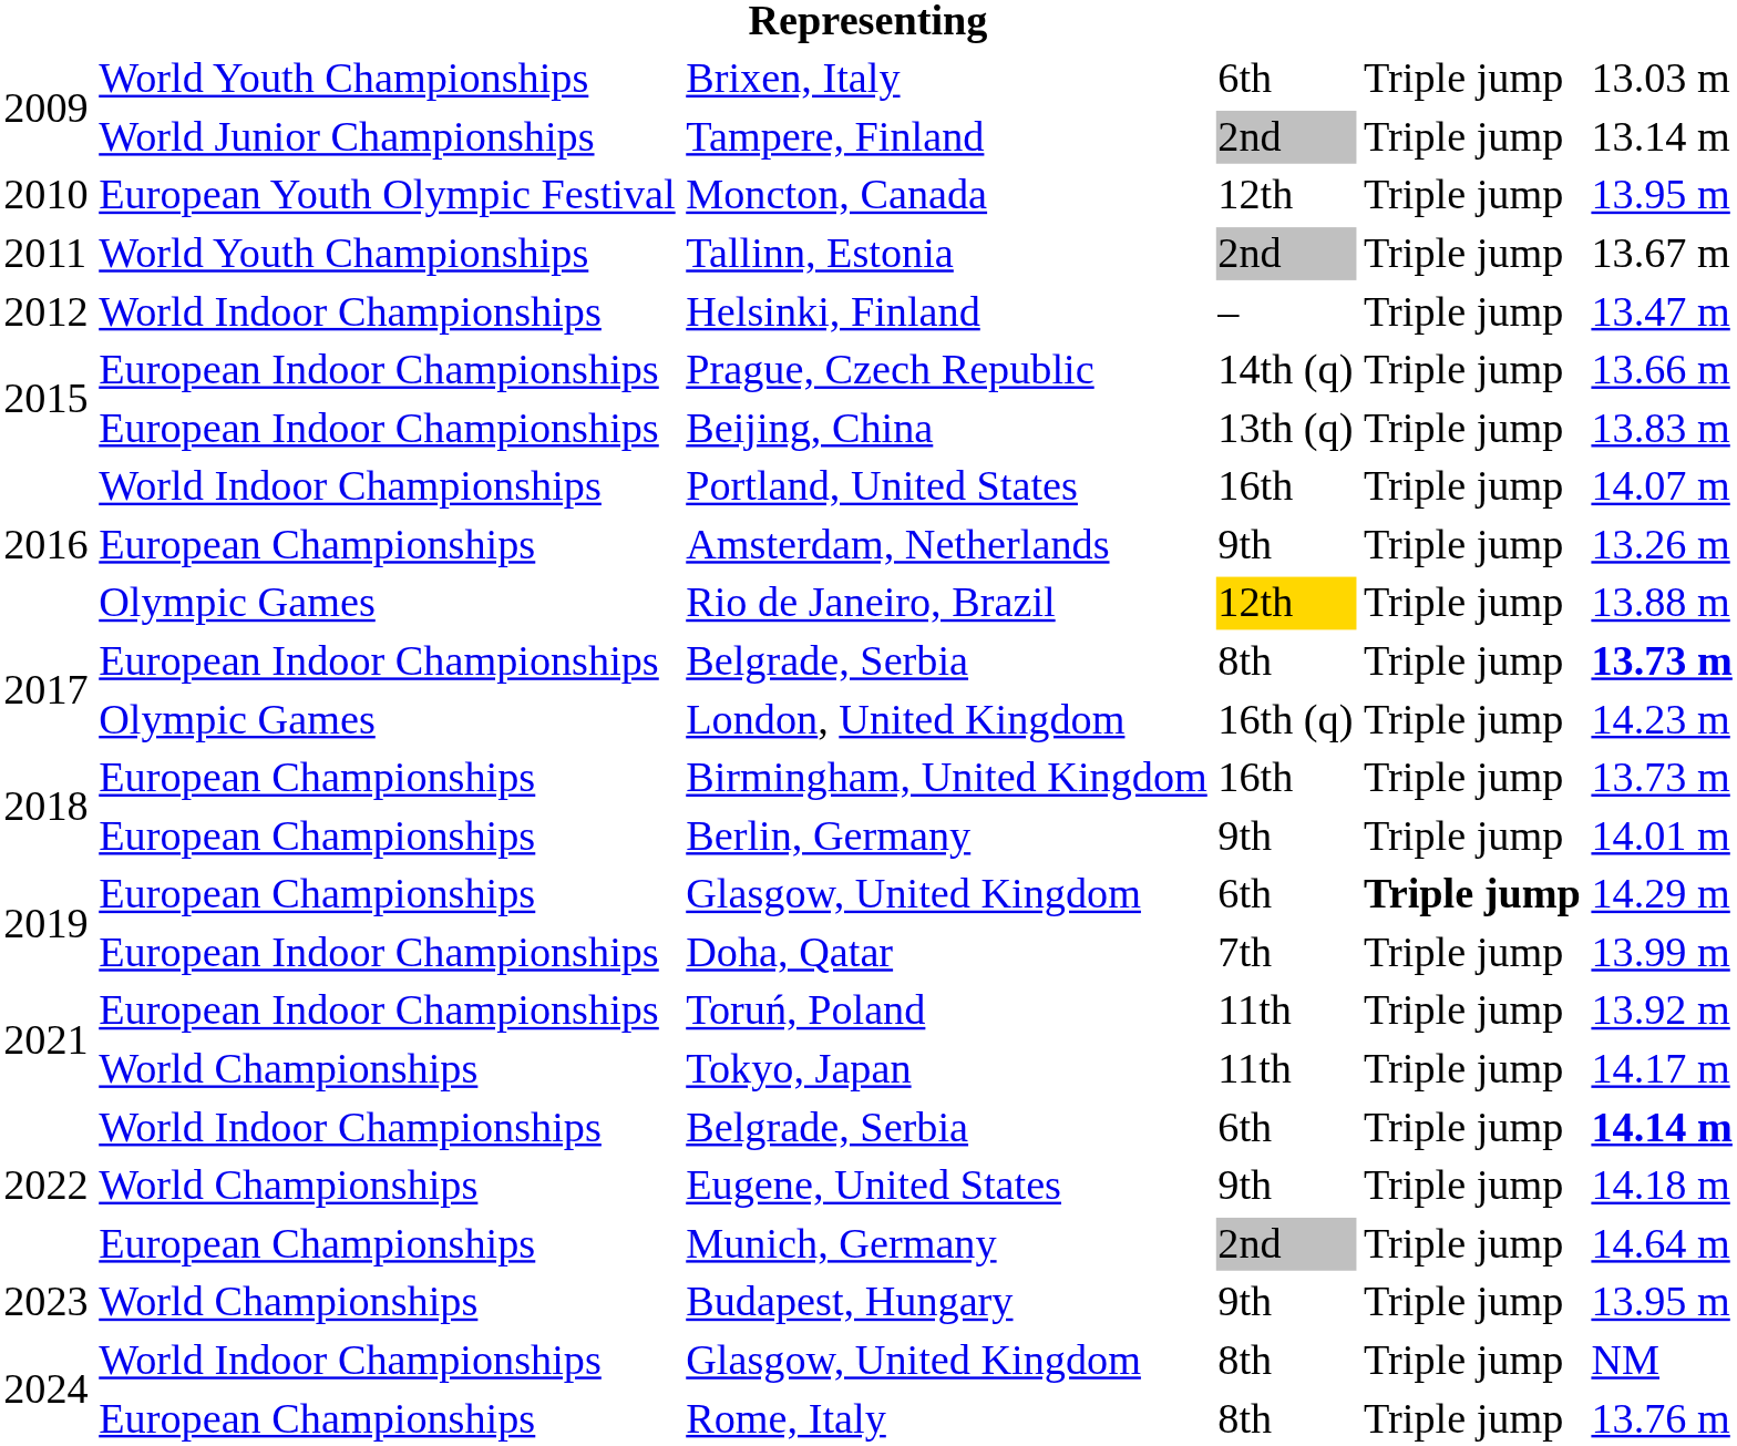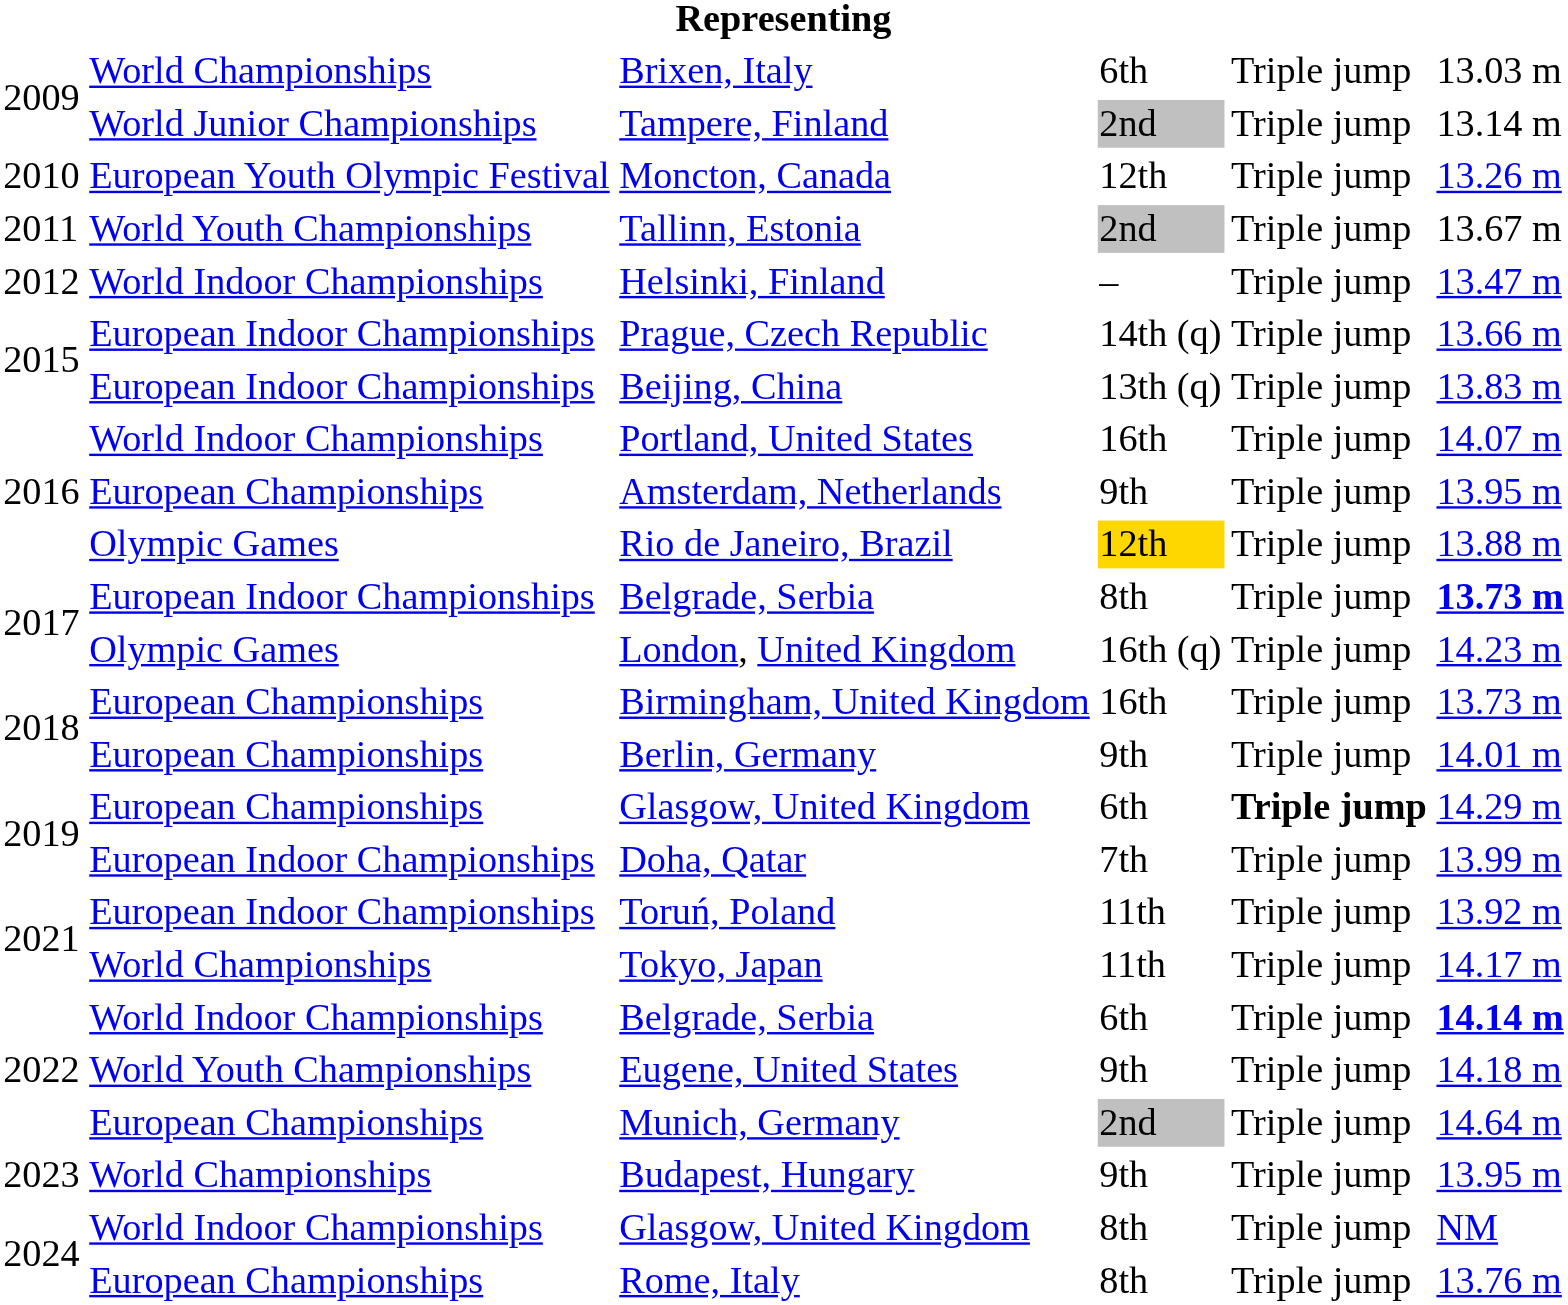 <table>
 <tr>
 <th colspan="6">Representing </th>
 </tr>
 <tr>
 <td rowspan=2>2009</td>
-<td><a href='#'>World Youth Championships</a></td>
+<td><a href='#'>World Championships</a></td>
 <td><a href='#'>Brixen, Italy</a></td>
 <td>6th</td>
 <td>Triple jump</td>
 <td>13.03 m</td>
 </tr>
 <tr>
 <td><a href='#'>World Junior Championships</a></td>
 <td><a href='#'>Tampere, Finland</a></td>
 <td bgcolor=silver>2nd</td>
 <td>Triple jump</td>
 <td>13.14 m</td>
 </tr>
 <tr>
 <td>2010</td>
 <td><a href='#'>European Youth Olympic Festival</a></td>
 <td><a href='#'>Moncton, Canada</a></td>
 <td>12th</td>
 <td>Triple jump</td>
-<td><a href='#'>13.95 m</a></td>
+<td><a href='#'>13.26 m</a></td>
 </tr>
 <tr>
 <td>2011</td>
 <td><a href='#'>World Youth Championships</a></td>
 <td><a href='#'>Tallinn, Estonia</a></td>
 <td bgcolor=silver>2nd</td>
 <td>Triple jump</td>
 <td>13.67 m</td>
 </tr>
 <tr>
 <td>2012</td>
 <td><a href='#'>World Indoor Championships</a></td>
 <td><a href='#'>Helsinki, Finland</a></td>
 <td>–</td>
 <td>Triple jump</td>
 <td><a href='#'>13.47 m</a></td>
 </tr>
 <tr>
 <td rowspan=2>2015</td>
 <td><a href='#'>European Indoor Championships</a></td>
 <td><a href='#'>Prague, Czech Republic</a></td>
 <td>14th (q)</td>
 <td>Triple jump</td>
 <td><a href='#'>13.66 m</a></td>
 </tr>
 <tr>
 <td><a href='#'>European Indoor Championships</a></td>
 <td><a href='#'>Beijing, China</a></td>
 <td>13th (q)</td>
 <td>Triple jump</td>
 <td><a href='#'>13.83 m</a></td>
 </tr>
 <tr>
 <td rowspan=3>2016</td>
 <td><a href='#'>World Indoor Championships</a></td>
 <td><a href='#'>Portland, United States</a></td>
 <td>16th</td>
 <td>Triple jump</td>
 <td><a href='#'>14.07 m</a></td>
 </tr>
 <tr>
 <td><a href='#'>European Championships</a></td>
 <td><a href='#'>Amsterdam, Netherlands</a></td>
 <td>9th</td>
 <td>Triple jump</td>
-<td><a href='#'>13.26 m</a></td>
+<td><a href='#'>13.95 m</a></td>
 </tr>
 <tr>
 <td><a href='#'>Olympic Games</a></td>
 <td><a href='#'>Rio de Janeiro, Brazil</a></td>
 <td style="background: gold;">12th</td>
 <td>Triple jump</td>
 <td><a href='#'>13.88 m</a></td>
 </tr>
 <tr>
 <td rowspan=2>2017</td>
 <td><a href='#'>European Indoor Championships</a></td>
 <td><a href='#'>Belgrade, Serbia</a></td>
 <td>8th</td>
 <td>Triple jump</td>
 <td><strong><a href='#'>13.73 m</a></strong></td>
 </tr>
 <tr>
 <td><a href='#'>Olympic Games</a></td>
 <td><a href='#'>London</a>, <a href='#'>United Kingdom</a></td>
 <td>16th (q)</td>
 <td>Triple jump</td>
 <td><a href='#'>14.23 m</a></td>
 </tr>
 <tr>
 <td rowspan=2>2018</td>
 <td><a href='#'>European Championships</a></td>
 <td><a href='#'>Birmingham, United Kingdom</a></td>
 <td>16th</td>
 <td>Triple jump</td>
 <td><a href='#'>13.73 m</a></td>
 </tr>
 <tr>
 <td><a href='#'>European Championships</a></td>
 <td><a href='#'>Berlin, Germany</a></td>
 <td>9th</td>
 <td>Triple jump</td>
 <td><a href='#'>14.01 m</a></td>
 </tr>
 <tr>
 <td rowspan=2>2019</td>
 <td><a href='#'>European Championships</a></td>
 <td><a href='#'>Glasgow, United Kingdom</a></td>
 <td>6th</td>
 <td><strong>Triple jump</strong></td>
 <td><a href='#'>14.29 m</a></td>
 </tr>
 <tr>
 <td><a href='#'>European Indoor Championships</a></td>
 <td><a href='#'>Doha, Qatar</a></td>
 <td>7th</td>
 <td>Triple jump</td>
 <td><a href='#'>13.99 m</a></td>
 </tr>
 <tr>
 <td rowspan=2>2021</td>
 <td><a href='#'>European Indoor Championships</a></td>
 <td><a href='#'>Toruń, Poland</a></td>
 <td>11th</td>
 <td>Triple jump</td>
 <td><a href='#'>13.92 m</a></td>
 </tr>
 <tr>
 <td><a href='#'>World Championships</a></td>
 <td><a href='#'>Tokyo, Japan</a></td>
 <td>11th</td>
 <td>Triple jump</td>
 <td><a href='#'>14.17 m</a></td>
 </tr>
 <tr>
 <td rowspan=3>2022</td>
 <td><a href='#'>World Indoor Championships</a></td>
 <td><a href='#'>Belgrade, Serbia</a></td>
 <td>6th</td>
 <td>Triple jump</td>
 <td><strong><a href='#'>14.14 m</a></strong></td>
 </tr>
 <tr>
-<td><a href='#'>World Championships</a></td>
+<td><a href='#'>World Youth Championships</a></td>
 <td><a href='#'>Eugene, United States</a></td>
 <td>9th</td>
 <td>Triple jump</td>
 <td><a href='#'>14.18 m</a></td>
 </tr>
 <tr>
 <td><a href='#'>European Championships</a></td>
 <td><a href='#'>Munich, Germany</a></td>
 <td bgcolor=silver>2nd</td>
 <td>Triple jump</td>
 <td><a href='#'>14.64 m</a></td>
 </tr>
 <tr>
 <td>2023</td>
 <td><a href='#'>World Championships</a></td>
 <td><a href='#'>Budapest, Hungary</a></td>
 <td>9th</td>
 <td>Triple jump</td>
 <td><a href='#'>13.95 m</a></td>
 </tr>
 <tr>
 <td rowspan=2>2024</td>
 <td><a href='#'>World Indoor Championships</a></td>
 <td><a href='#'>Glasgow, United Kingdom</a></td>
 <td>8th</td>
 <td>Triple jump</td>
 <td><a href='#'>NM</a></td>
 </tr>
 <tr>
 <td><a href='#'>European Championships</a></td>
 <td><a href='#'>Rome, Italy</a></td>
 <td>8th</td>
 <td>Triple jump</td>
 <td><a href='#'>13.76 m</a></td>
 </tr>
 </table>
